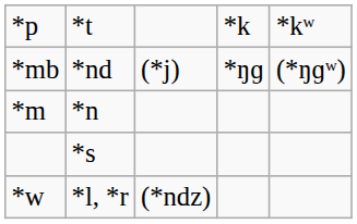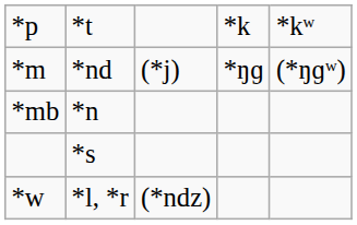 <table class="wikitable">
 <tr>
 <td>*p</td>
 <td>*t</td>
 <td></td>
 <td>*k</td>
 <td>*kʷ</td>
 </tr>
 <tr>
-<td>*mb</td>
+<td>*m</td>
 <td>*nd</td>
 <td>(*j)</td>
 <td>*ŋɡ</td>
 <td>(*ŋɡʷ)</td>
 </tr>
 <tr>
-<td>*m</td>
+<td>*mb</td>
 <td>*n</td>
 <td></td>
 <td></td>
 <td></td>
 </tr>
 <tr>
 <td></td>
 <td>*s</td>
 <td></td>
 <td></td>
 <td></td>
 </tr>
 <tr>
 <td>*w</td>
 <td>*l, *r</td>
 <td>(*ndz)</td>
 <td></td>
 <td></td>
 </tr>
 </table>
